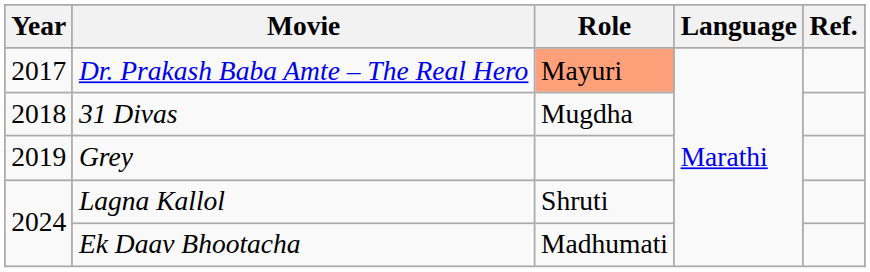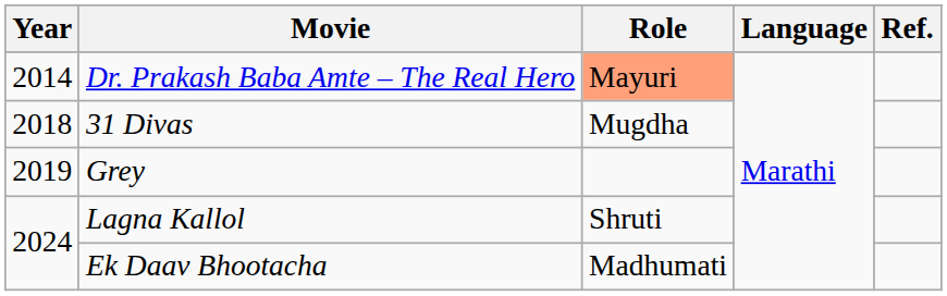 <table class="wikitable">
 <tr>
 <th>Year</th>
 <th>Movie</th>
 <th>Role</th>
 <th>Language</th>
 <th>Ref.</th>
 </tr>
 <tr>
-<td>2017</td>
+<td>2014</td>
 <td><em><a href='#'>Dr. Prakash Baba Amte – The Real Hero</a></em></td>
 <td style="background: lightsalmon;">Mayuri</td>
 <td rowspan="5"><a href='#'>Marathi</a></td>
 <td></td>
 </tr>
 <tr>
 <td>2018</td>
 <td><em>31 Divas</em></td>
 <td>Mugdha</td>
 <td></td>
 </tr>
 <tr>
 <td>2019</td>
 <td><em>Grey</em></td>
 <td></td>
 <td></td>
 </tr>
 <tr>
 <td rowspan="2">2024</td>
 <td><em>Lagna Kallol</em></td>
 <td>Shruti</td>
 <td></td>
 </tr>
 <tr>
 <td><em>Ek Daav Bhootacha</em></td>
 <td>Madhumati</td>
 <td></td>
 </tr>
 </table>
